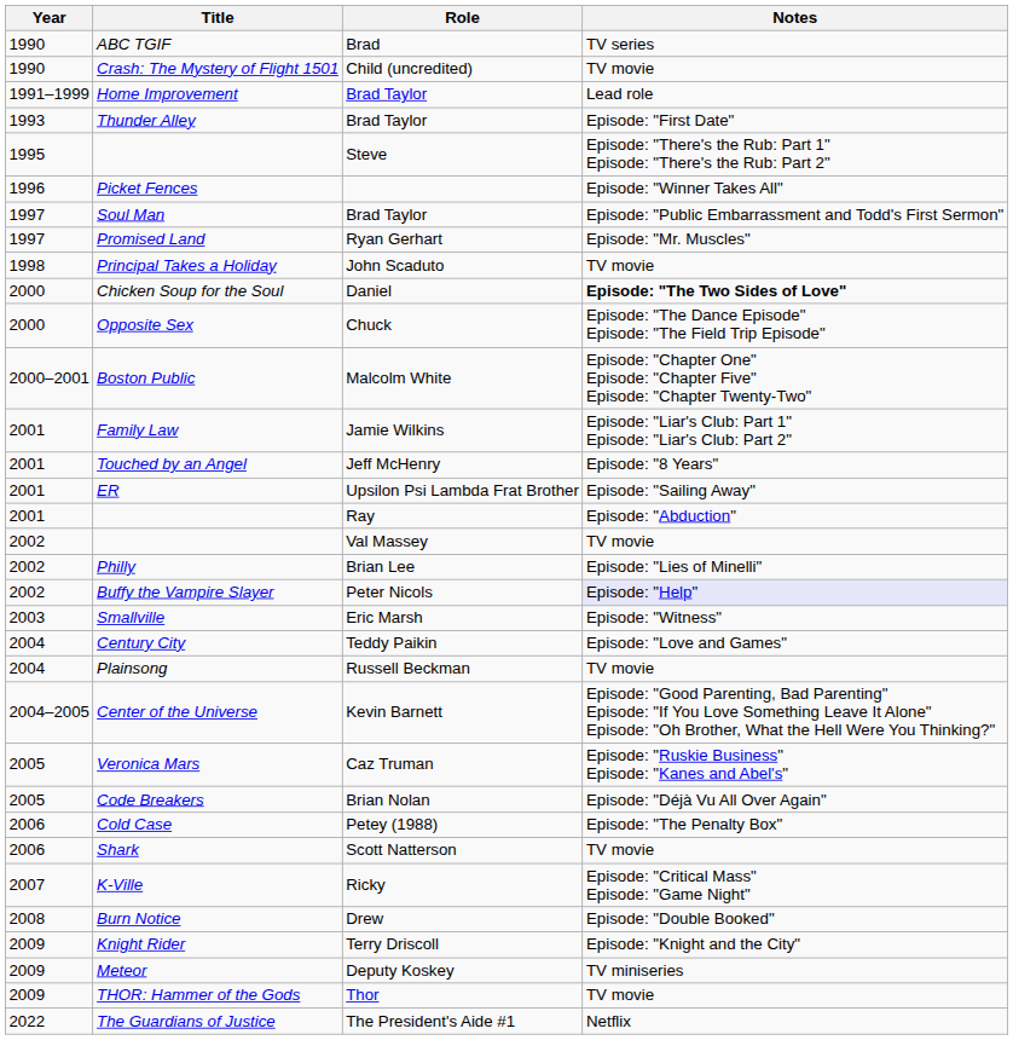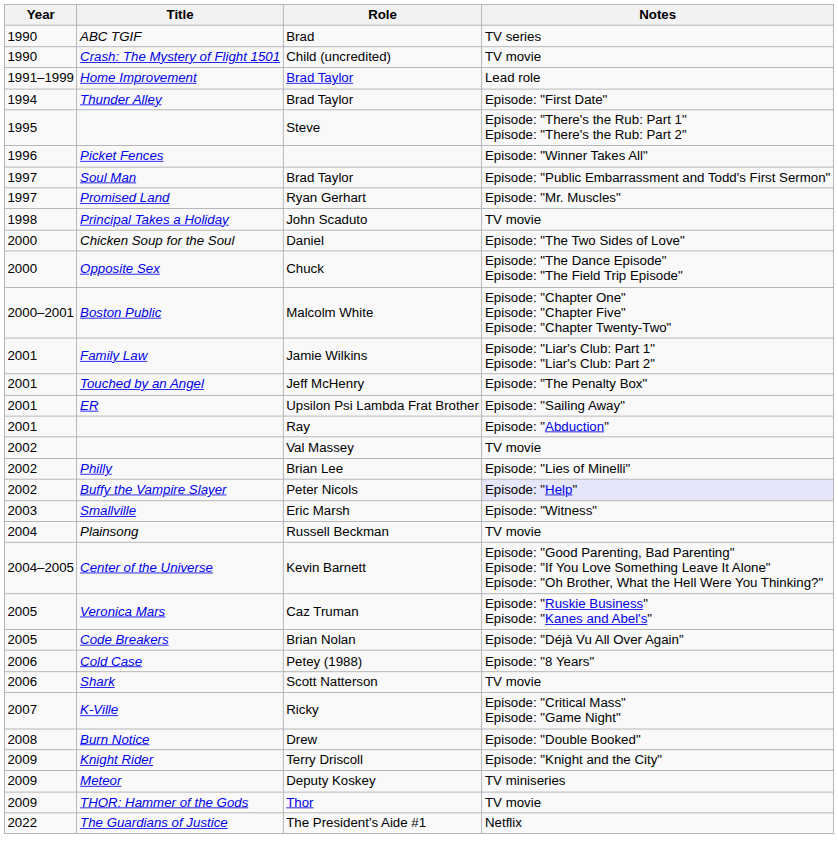 <table class="wikitable sortable">
 <tr>
 <th>Year</th>
 <th>Title</th>
 <th>Role</th>
 <th class="unsortable">Notes</th>
 </tr>
 <tr>
 <td>1990</td>
 <td><em>ABC TGIF</em></td>
 <td>Brad</td>
 <td>TV series</td>
 </tr>
 <tr>
 <td>1990</td>
 <td><em><a href='#'>Crash: The Mystery of Flight 1501</a></em></td>
 <td>Child (uncredited)</td>
 <td>TV movie</td>
 </tr>
 <tr>
 <td>1991–1999</td>
 <td><em><a href='#'>Home Improvement</a></em></td>
 <td><a href='#'>Brad Taylor</a></td>
 <td>Lead role</td>
 </tr>
 <tr>
-<td>1993</td>
+<td>1994</td>
 <td><em><a href='#'>Thunder Alley</a></em></td>
 <td>Brad Taylor</td>
 <td>Episode: "First Date"</td>
 </tr>
 <tr>
 <td>1995</td>
 <td><em></em></td>
 <td>Steve</td>
 <td>Episode: "There's the Rub: Part 1"<br>Episode: "There's the Rub: Part 2"</td>
 </tr>
 <tr>
 <td>1996</td>
 <td><em><a href='#'>Picket Fences</a></em></td>
 <td></td>
 <td>Episode: "Winner Takes All"</td>
 </tr>
 <tr>
 <td>1997</td>
 <td><em><a href='#'>Soul Man</a></em></td>
 <td>Brad Taylor</td>
 <td>Episode: "Public Embarrassment and Todd's First Sermon"</td>
 </tr>
 <tr>
 <td>1997</td>
 <td><em><a href='#'>Promised Land</a></em></td>
 <td>Ryan Gerhart</td>
 <td>Episode: "Mr. Muscles"</td>
 </tr>
 <tr>
 <td>1998</td>
 <td><em><a href='#'>Principal Takes a Holiday</a></em></td>
 <td>John Scaduto</td>
 <td>TV movie</td>
 </tr>
 <tr>
 <td>2000</td>
 <td><em>Chicken Soup for the Soul</em></td>
 <td>Daniel</td>
-<td><strong>Episode: "The Two Sides of Love"</strong></td>
+<td>Episode: "The Two Sides of Love"</td>
 </tr>
 <tr>
 <td>2000</td>
 <td><em><a href='#'>Opposite Sex</a></em></td>
 <td>Chuck</td>
 <td>Episode: "The Dance Episode"<br>Episode: "The Field Trip Episode"</td>
 </tr>
 <tr>
 <td>2000–2001</td>
 <td><em><a href='#'>Boston Public</a></em></td>
 <td>Malcolm White</td>
 <td>Episode: "Chapter One"<br>Episode: "Chapter Five"<br>Episode: "Chapter Twenty-Two"</td>
 </tr>
 <tr>
 <td>2001</td>
 <td><em><a href='#'>Family Law</a></em></td>
 <td>Jamie Wilkins</td>
 <td>Episode: "Liar's Club: Part 1"<br>Episode: "Liar's Club: Part 2"</td>
 </tr>
 <tr>
 <td>2001</td>
 <td><em><a href='#'>Touched by an Angel</a></em></td>
 <td>Jeff McHenry</td>
-<td>Episode: "8 Years"</td>
+<td>Episode: "The Penalty Box"</td>
 </tr>
 <tr>
 <td>2001</td>
 <td><em><a href='#'>ER</a></em></td>
 <td>Upsilon Psi Lambda Frat Brother</td>
 <td>Episode: "Sailing Away"</td>
 </tr>
 <tr>
 <td>2001</td>
 <td><em></em></td>
 <td>Ray</td>
 <td>Episode: "<a href='#'>Abduction</a>"</td>
 </tr>
 <tr>
 <td>2002</td>
 <td><em></em></td>
 <td>Val Massey</td>
 <td>TV movie</td>
 </tr>
 <tr>
 <td>2002</td>
 <td><em><a href='#'>Philly</a></em></td>
 <td>Brian Lee</td>
 <td>Episode: "Lies of Minelli"</td>
 </tr>
 <tr>
 <td>2002</td>
 <td><em><a href='#'>Buffy the Vampire Slayer</a></em></td>
 <td>Peter Nicols</td>
 <td style="background: lavender;">Episode: "<a href='#'>Help</a>"</td>
 </tr>
 <tr>
 <td>2003</td>
 <td><em><a href='#'>Smallville</a></em></td>
 <td>Eric Marsh</td>
 <td>Episode: "Witness"</td>
 </tr>
 <tr>
 <td>2004</td>
-<td><em><a href='#'>Century City</a></em></td>
-<td>Teddy Paikin</td>
-<td>Episode: "Love and Games"</td>
-</tr>
-<tr>
-<td>2004</td>
 <td><em>Plainsong</em></td>
 <td>Russell Beckman</td>
 <td>TV movie</td>
 </tr>
 <tr>
 <td>2004–2005</td>
 <td><em><a href='#'>Center of the Universe</a></em></td>
 <td>Kevin Barnett</td>
 <td>Episode: "Good Parenting, Bad Parenting"<br>Episode: "If You Love Something Leave It Alone"<br>Episode: "Oh Brother, What the Hell Were You Thinking?"</td>
 </tr>
 <tr>
 <td>2005</td>
 <td><em><a href='#'>Veronica Mars</a></em></td>
 <td>Caz Truman</td>
 <td>Episode: "<a href='#'>Ruskie Business</a>"<br>Episode: "<a href='#'>Kanes and Abel's</a>"</td>
 </tr>
 <tr>
 <td>2005</td>
 <td><em><a href='#'>Code Breakers</a></em></td>
 <td>Brian Nolan</td>
 <td>Episode: "Déjà Vu All Over Again"</td>
 </tr>
 <tr>
 <td>2006</td>
 <td><em><a href='#'>Cold Case</a></em></td>
 <td>Petey (1988)</td>
-<td>Episode: "The Penalty Box"</td>
+<td>Episode: "8 Years"</td>
 </tr>
 <tr>
 <td>2006</td>
 <td><em><a href='#'>Shark</a></em></td>
 <td>Scott Natterson</td>
 <td>TV movie</td>
 </tr>
 <tr>
 <td>2007</td>
 <td><em><a href='#'>K-Ville</a></em></td>
 <td>Ricky</td>
 <td>Episode: "Critical Mass"<br>Episode: "Game Night"</td>
 </tr>
 <tr>
 <td>2008</td>
 <td><em><a href='#'>Burn Notice</a></em></td>
 <td>Drew</td>
 <td>Episode: "Double Booked"</td>
 </tr>
 <tr>
 <td>2009</td>
 <td><em><a href='#'>Knight Rider</a></em></td>
 <td>Terry Driscoll</td>
 <td>Episode: "Knight and the City"</td>
 </tr>
 <tr>
 <td>2009</td>
 <td><em><a href='#'>Meteor</a></em></td>
 <td>Deputy Koskey</td>
 <td>TV miniseries</td>
 </tr>
 <tr>
 <td>2009</td>
 <td><em><a href='#'>THOR: Hammer of the Gods</a></em></td>
 <td><a href='#'>Thor</a></td>
 <td>TV movie</td>
 </tr>
 <tr>
 <td>2022</td>
 <td><em><a href='#'>The Guardians of Justice</a></em></td>
 <td>The President's Aide #1</td>
 <td>Netflix</td>
 </tr>
 </table>
